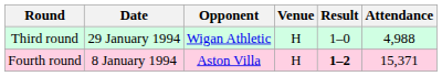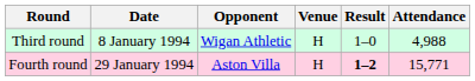 <table class="wikitable" style="text-align:center">
 <tr>
 <th>Round</th>
 <th>Date</th>
 <th>Opponent</th>
 <th>Venue</th>
 <th>Result</th>
 <th>Attendance</th>
 </tr>
 <tr style="background-color: #d0ffe3;">
 <td>Third round</td>
-<td>29 January 1994</td>
+<td>8 January 1994</td>
 <td><a href='#'>Wigan Athletic</a></td>
 <td>H</td>
 <td>1–0</td>
 <td>4,988</td>
 </tr>
 <tr style="background-color: #ffd0e3;">
 <td>Fourth round</td>
-<td>8 January 1994</td>
+<td>29 January 1994</td>
 <td><a href='#'>Aston Villa</a></td>
 <td>H</td>
 <td><strong>1–2</strong></td>
-<td>15,371</td>
+<td>15,771</td>
 </tr>
 </table>
